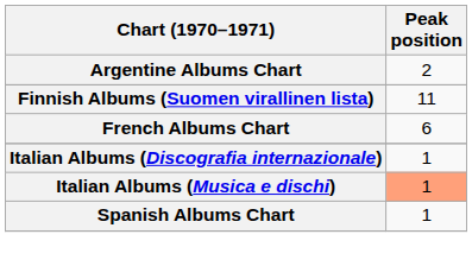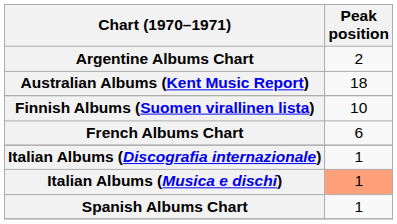 <table class="wikitable sortable plainrowheaders" style="text-align:center">
 <tr>
 <th scope="col">Chart (1970–1971)</th>
 <th scope="col">Peak<br>position</th>
 </tr>
 <tr>
 <th scope="row">Argentine Albums Chart</th>
 <td>2</td>
 </tr>
 <tr>
+<th scope="row">Australian Albums (<a href='#'>Kent Music Report</a>)</th>
+<td>18</td>
+</tr>
+<tr>
 </tr>
 <tr>
 <th scope="row">Finnish Albums (<a href='#'>Suomen virallinen lista</a>)</th>
-<td>11</td>
+<td>10</td>
 </tr>
 <tr>
 <th scope="row">French Albums Chart</th>
 <td>6</td>
 </tr>
 <tr>
 </tr>
 <tr>
 <th scope="row">Italian Albums (<em><a href='#'>Discografia internazionale</a></em>)</th>
 <td>1</td>
 </tr>
 <tr>
 <th scope="row">Italian Albums (<em><a href='#'>Musica e dischi</a></em>)</th>
 <td style="background: lightsalmon;">1</td>
 </tr>
 <tr>
 <th scope="row">Spanish Albums Chart</th>
 <td>1</td>
 </tr>
 <tr>
 </tr>
 </table>
